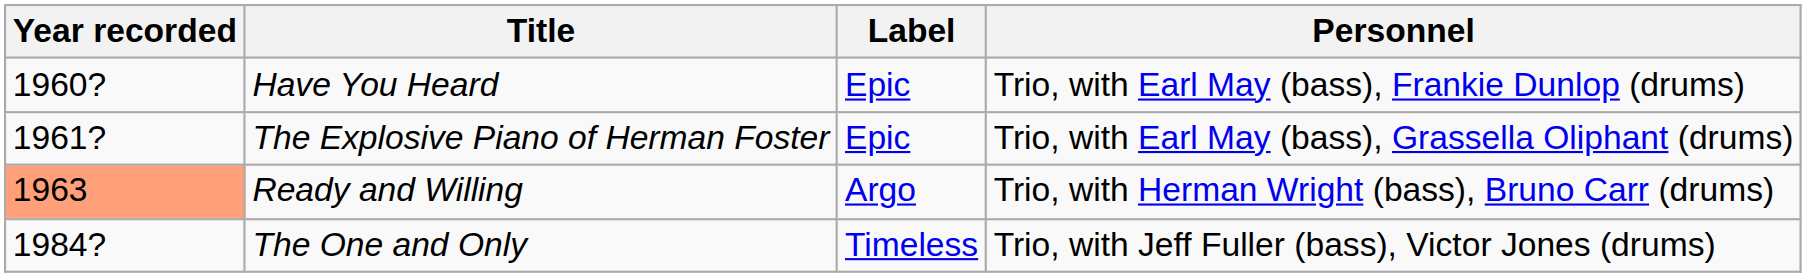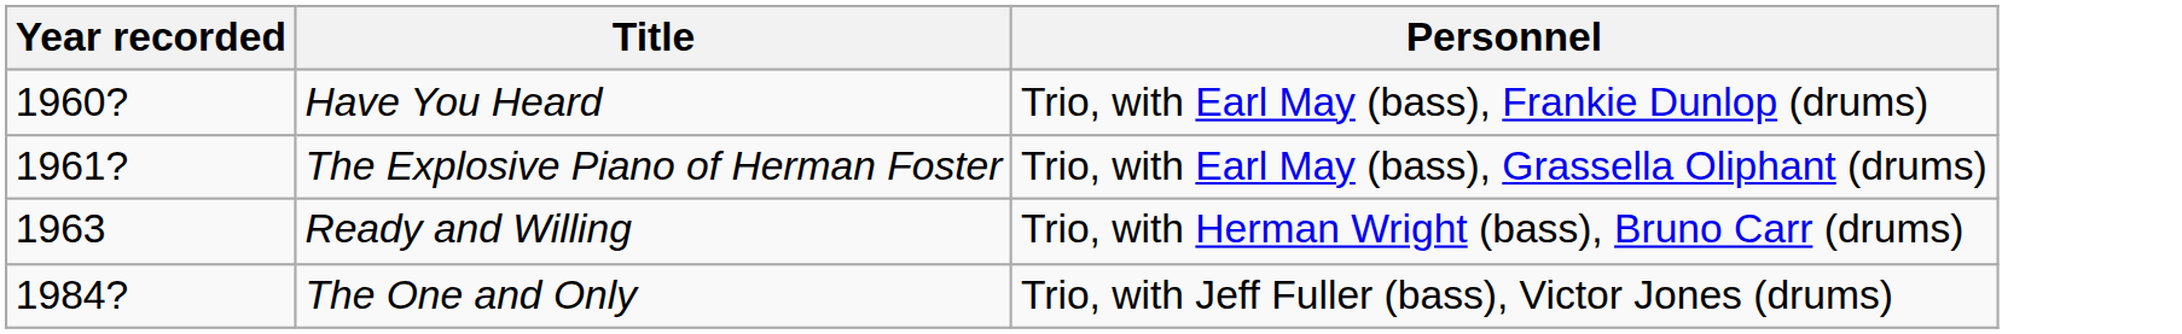 <table class="wikitable sortable">
 <tr>
 <th>Year recorded</th>
 <th>Title</th>
-<th>Label</th>
 <th>Personnel</th>
 </tr>
 <tr>
 <td>1960?</td>
 <td><em>Have You Heard</em></td>
-<td><a href='#'>Epic</a></td>
 <td>Trio, with <a href='#'>Earl May</a> (bass), <a href='#'>Frankie Dunlop</a> (drums)</td>
 </tr>
 <tr>
 <td>1961?</td>
 <td><em>The Explosive Piano of Herman Foster</em></td>
-<td><a href='#'>Epic</a></td>
 <td>Trio, with <a href='#'>Earl May</a> (bass), <a href='#'>Grassella Oliphant</a> (drums)</td>
 </tr>
 <tr>
-<td style="background: lightsalmon;">1963</td>
+<td>1963</td>
 <td><em>Ready and Willing</em></td>
-<td><a href='#'>Argo</a></td>
 <td>Trio, with <a href='#'>Herman Wright</a> (bass), <a href='#'>Bruno Carr</a> (drums)</td>
 </tr>
 <tr>
 <td>1984?</td>
 <td><em>The One and Only</em></td>
-<td><a href='#'>Timeless</a></td>
 <td>Trio, with Jeff Fuller (bass), Victor Jones (drums)</td>
 </tr>
 </table>
